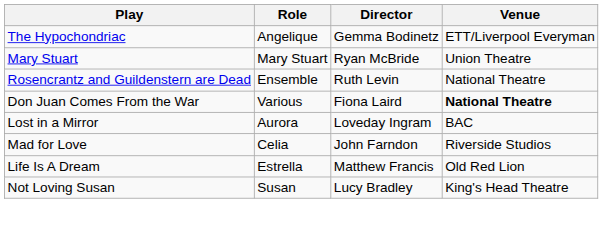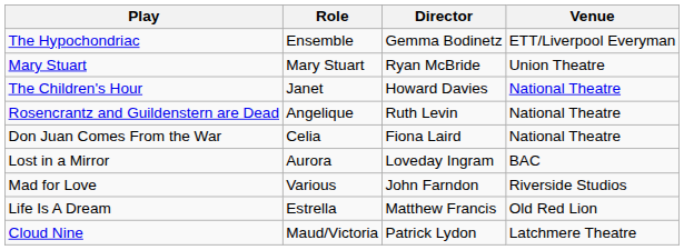 <table class="wikitable sortable">
 <tr>
 <th>Play</th>
 <th>Role</th>
 <th>Director</th>
 <th>Venue</th>
 </tr>
 <tr>
 <td><a href='#'>The Hypochondriac</a></td>
-<td>Angelique</td>
+<td>Ensemble</td>
 <td>Gemma Bodinetz</td>
 <td>ETT/Liverpool Everyman</td>
 </tr>
 <tr>
 <td><a href='#'>Mary Stuart</a></td>
 <td>Mary Stuart</td>
 <td>Ryan McBride</td>
 <td>Union Theatre</td>
 </tr>
 <tr>
+<td><a href='#'>The Children's Hour</a></td>
+<td>Janet</td>
+<td>Howard Davies</td>
+<td><a href='#'>National Theatre</a></td>
+</tr>
+<tr>
 <td><a href='#'>Rosencrantz and Guildenstern are Dead</a></td>
-<td>Ensemble</td>
+<td>Angelique</td>
 <td>Ruth Levin</td>
 <td>National Theatre</td>
 </tr>
 <tr>
 <td>Don Juan Comes From the War</td>
-<td>Various</td>
+<td>Celia</td>
 <td>Fiona Laird</td>
-<td><strong>National Theatre</strong></td>
+<td>National Theatre</td>
 </tr>
 <tr>
 <td>Lost in a Mirror</td>
 <td>Aurora</td>
 <td>Loveday Ingram</td>
 <td>BAC</td>
 </tr>
 <tr>
 <td>Mad for Love</td>
-<td>Celia</td>
+<td>Various</td>
 <td>John Farndon</td>
 <td>Riverside Studios</td>
 </tr>
 <tr>
 <td>Life Is A Dream</td>
 <td>Estrella</td>
 <td>Matthew Francis</td>
 <td>Old Red Lion</td>
 </tr>
 <tr>
-<td>Not Loving Susan</td>
-<td>Susan</td>
-<td>Lucy Bradley</td>
-<td>King's Head Theatre</td>
+<td><a href='#'>Cloud Nine</a></td>
+<td>Maud/Victoria</td>
+<td>Patrick Lydon</td>
+<td>Latchmere Theatre</td>
 </tr>
 </table>
